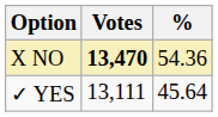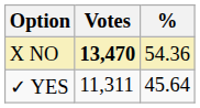 <table class="wikitable">
 <tr>
 <th>Option</th>
 <th>Votes</th>
 <th>%</th>
 </tr>
 <tr>
 <td style=background:#f8f1bd>X NO</td>
 <td style=background:#f8f1bd><strong>13,470</strong></td>
 <td style=background:#f8f1bd>54.36</td>
 </tr>
 <tr>
 <td>✓ YES</td>
-<td>13,111</td>
+<td>11,311</td>
 <td>45.64</td>
 </tr>
 </table>
